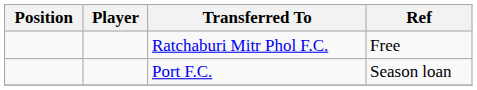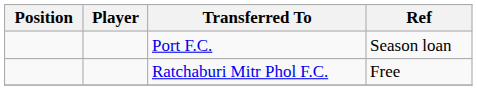 <table class="wikitable sortable" style="width:50%; text-align:center; font-size:100%; text-align:left;">
 <tr>
 <th>Position</th>
 <th>Player</th>
 <th>Transferred To</th>
 <th>Ref</th>
 </tr>
 <tr>
 <td></td>
 <td></td>
+<td> <a href='#'>Port F.C.</a></td>
+<td>Season loan </td>
+</tr>
+<tr>
+<td></td>
+<td></td>
 <td> <a href='#'>Ratchaburi Mitr Phol F.C.</a></td>
 <td>Free</td>
 </tr>
 <tr>
-<td></td>
-<td></td>
-<td> <a href='#'>Port F.C.</a></td>
-<td>Season loan </td>
-</tr>
-<tr>
 </tr>
 </table>
